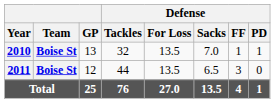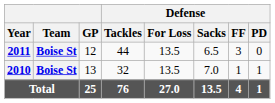 <table class="wikitable" style="text-align:center;">
 <tr>
 <th colspan=3></th>
 <th colspan=5>Defense</th>
 </tr>
 <tr>
 <th>Year</th>
 <th>Team</th>
 <th>GP</th>
 <th>Tackles</th>
 <th>For Loss</th>
 <th>Sacks</th>
 <th>FF</th>
 <th>PD</th>
 </tr>
 <tr>
+<th><a href='#'>2011</a></th>
+<th><a href='#'>Boise St</a></th>
+<td>12</td>
+<td>44</td>
+<td>13.5</td>
+<td>6.5</td>
+<td>3</td>
+<td>0</td>
+</tr>
+<tr>
 <th><a href='#'>2010</a></th>
 <th><a href='#'>Boise St</a></th>
 <td>13</td>
 <td>32</td>
 <td>13.5</td>
 <td>7.0</td>
 <td>1</td>
 <td>1</td>
-</tr>
-<tr>
-<th><a href='#'>2011</a></th>
-<th><a href='#'>Boise St</a></th>
-<td>12</td>
-<td>44</td>
-<td>13.5</td>
-<td>6.5</td>
-<td>3</td>
-<td>0</td>
 </tr>
 <tr style="background:#555; font-weight:bold; color:white;">
 <td colspan=2>Total</td>
 <td>25</td>
 <td>76</td>
 <td>27.0</td>
 <td>13.5</td>
 <td>4</td>
 <td>1</td>
 </tr>
 </table>
